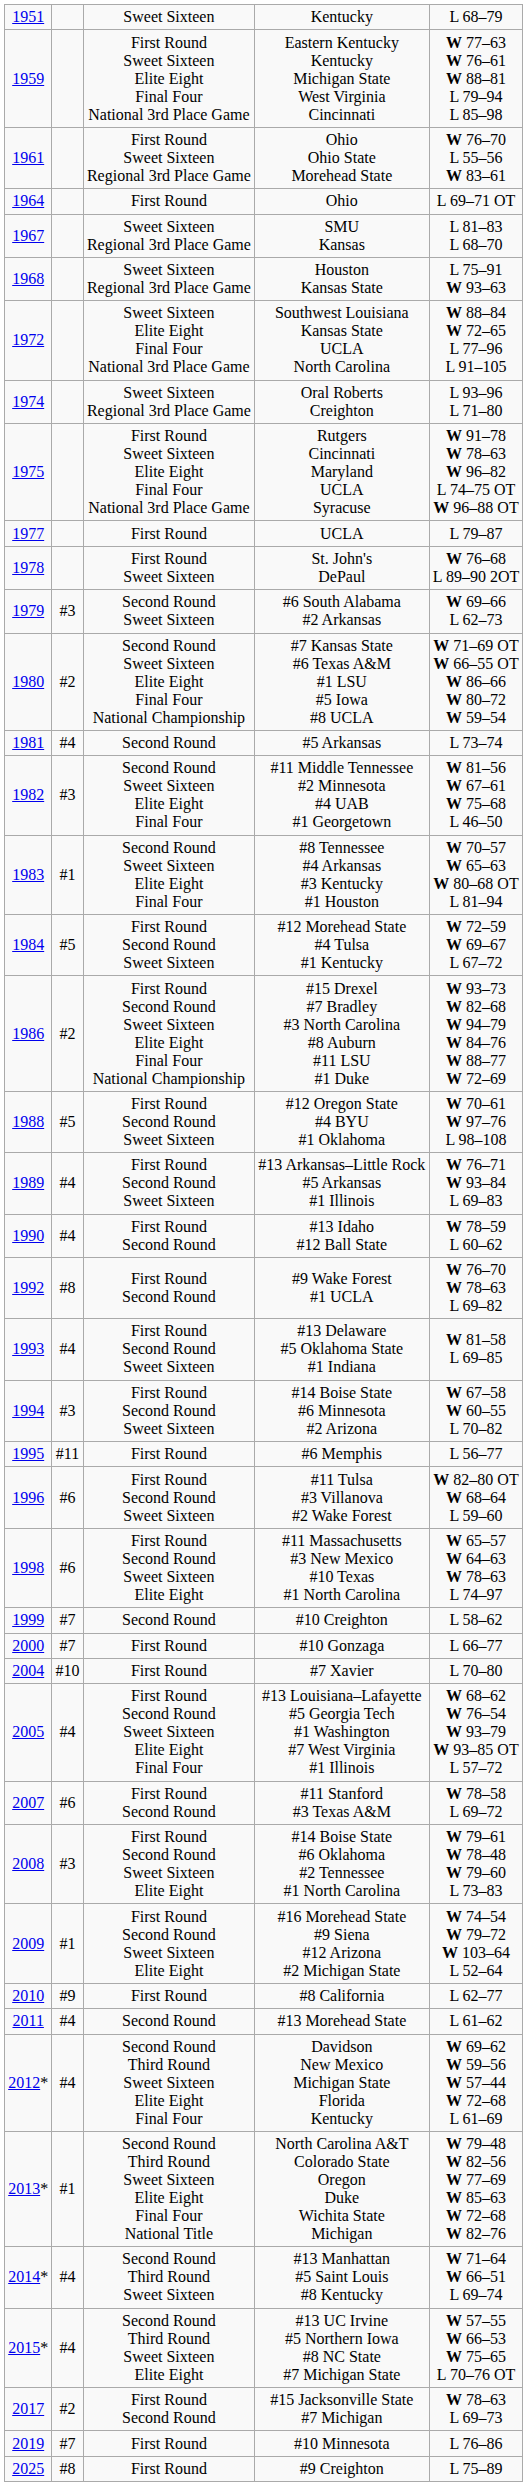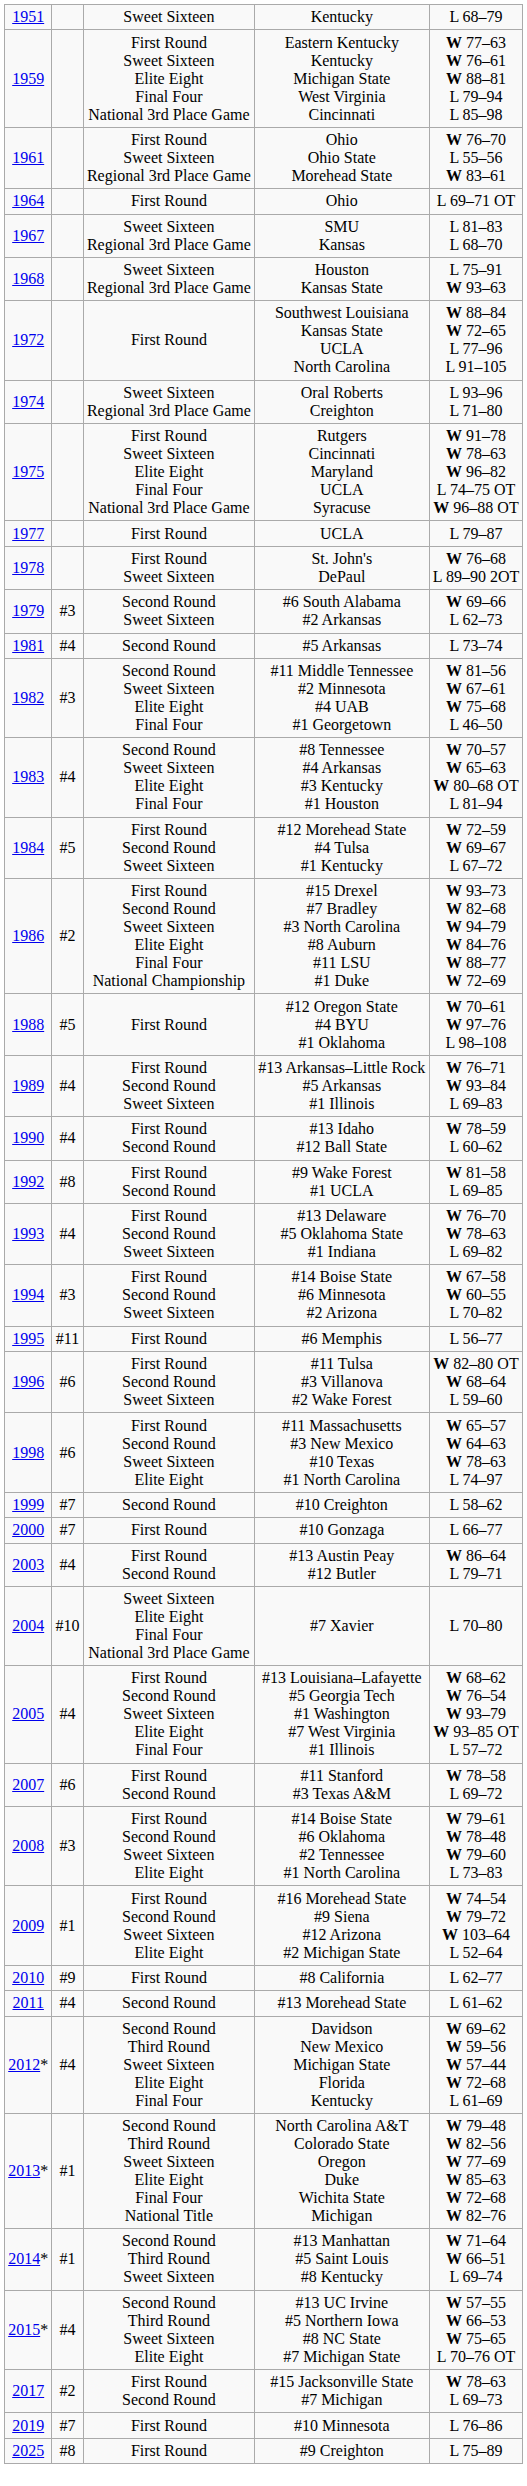 <table class="wikitable">
 <tr style="text-align:center;">
 <td><a href='#'>1951</a></td>
 <td></td>
 <td>Sweet Sixteen</td>
 <td>Kentucky</td>
 <td>L 68–79</td>
 </tr>
 <tr style="text-align:center;">
 <td><a href='#'>1959</a></td>
 <td></td>
 <td>First Round<br>Sweet Sixteen<br>Elite Eight<br>Final Four<br>National 3rd Place Game</td>
 <td>Eastern Kentucky<br>Kentucky<br>Michigan State<br>West Virginia<br>Cincinnati</td>
 <td><strong>W</strong> 77–63<br><strong>W</strong> 76–61<br><strong>W</strong> 88–81<br>L 79–94<br>L 85–98</td>
 </tr>
 <tr style="text-align:center;">
 <td><a href='#'>1961</a></td>
 <td></td>
 <td>First Round<br>Sweet Sixteen<br>Regional 3rd Place Game</td>
 <td>Ohio<br>Ohio State<br>Morehead State</td>
 <td><strong>W</strong> 76–70<br>L 55–56<br><strong>W</strong> 83–61</td>
 </tr>
 <tr style="text-align:center;">
 <td><a href='#'>1964</a></td>
 <td></td>
 <td>First Round</td>
 <td>Ohio</td>
 <td>L 69–71 OT</td>
 </tr>
 <tr style="text-align:center;">
 <td><a href='#'>1967</a></td>
 <td></td>
 <td>Sweet Sixteen<br>Regional 3rd Place Game</td>
 <td>SMU<br>Kansas</td>
 <td>L 81–83<br>L 68–70</td>
 </tr>
 <tr style="text-align:center;">
 <td><a href='#'>1968</a></td>
 <td></td>
 <td>Sweet Sixteen<br>Regional 3rd Place Game</td>
 <td>Houston<br>Kansas State</td>
 <td>L 75–91<br><strong>W</strong> 93–63</td>
 </tr>
 <tr style="text-align:center;">
 <td><a href='#'>1972</a></td>
 <td></td>
-<td>Sweet Sixteen<br>Elite Eight<br>Final Four<br>National 3rd Place Game</td>
+<td>First Round</td>
 <td>Southwest Louisiana<br>Kansas State<br>UCLA<br>North Carolina</td>
 <td><strong>W</strong> 88–84<br><strong>W</strong> 72–65<br>L 77–96<br>L 91–105</td>
 </tr>
 <tr style="text-align:center;">
 <td><a href='#'>1974</a></td>
 <td></td>
 <td>Sweet Sixteen<br>Regional 3rd Place Game</td>
 <td>Oral Roberts<br>Creighton</td>
 <td>L 93–96<br>L 71–80</td>
 </tr>
 <tr style="text-align:center;">
 <td><a href='#'>1975</a></td>
 <td></td>
 <td>First Round<br>Sweet Sixteen<br>Elite Eight<br>Final Four<br>National 3rd Place Game</td>
 <td>Rutgers<br>Cincinnati<br>Maryland<br>UCLA<br>Syracuse</td>
 <td><strong>W</strong> 91–78<br><strong>W</strong> 78–63<br><strong>W</strong> 96–82<br>L 74–75 OT<br><strong>W</strong> 96–88 OT</td>
 </tr>
 <tr style="text-align:center;">
 <td><a href='#'>1977</a></td>
 <td></td>
 <td>First Round</td>
 <td>UCLA</td>
 <td>L 79–87</td>
 </tr>
 <tr style="text-align:center;">
 <td><a href='#'>1978</a></td>
 <td></td>
 <td>First Round<br>Sweet Sixteen</td>
 <td>St. John's<br>DePaul</td>
 <td><strong>W</strong> 76–68<br>L 89–90 2OT</td>
 </tr>
 <tr style="text-align:center;">
 <td><a href='#'>1979</a></td>
 <td>#3</td>
 <td>Second Round<br>Sweet Sixteen</td>
 <td>#6 South Alabama<br>#2 Arkansas</td>
 <td><strong>W</strong> 69–66<br>L 62–73</td>
 </tr>
 <tr style="text-align:center;">
-<td><a href='#'>1980</a></td>
-<td>#2</td>
-<td>Second Round<br>Sweet Sixteen<br>Elite Eight<br>Final Four<br>National Championship</td>
-<td>#7 Kansas State<br>#6 Texas A&M<br>#1 LSU<br>#5 Iowa<br>#8 UCLA</td>
-<td><strong>W</strong> 71–69 OT<br><strong>W</strong> 66–55 OT<br><strong>W</strong> 86–66<br><strong>W</strong> 80–72<br><strong>W</strong> 59–54</td>
-</tr>
-<tr style="text-align:center;">
 <td><a href='#'>1981</a></td>
 <td>#4</td>
 <td>Second Round</td>
 <td>#5 Arkansas</td>
 <td>L 73–74</td>
 </tr>
 <tr style="text-align:center;">
 <td><a href='#'>1982</a></td>
 <td>#3</td>
 <td>Second Round<br>Sweet Sixteen<br>Elite Eight<br>Final Four</td>
 <td>#11 Middle Tennessee<br>#2 Minnesota<br>#4 UAB<br>#1 Georgetown</td>
 <td><strong>W</strong> 81–56<br><strong>W</strong> 67–61<br><strong>W</strong> 75–68<br>L 46–50</td>
 </tr>
 <tr style="text-align:center;">
 <td><a href='#'>1983</a></td>
-<td>#1</td>
+<td>#4</td>
 <td>Second Round<br>Sweet Sixteen<br>Elite Eight<br>Final Four</td>
 <td>#8 Tennessee<br>#4 Arkansas<br>#3 Kentucky<br>#1 Houston</td>
 <td><strong>W</strong> 70–57<br><strong>W</strong> 65–63<br><strong>W</strong> 80–68 OT<br>L 81–94</td>
 </tr>
 <tr style="text-align:center;">
 <td><a href='#'>1984</a></td>
 <td>#5</td>
 <td>First Round<br>Second Round<br>Sweet Sixteen</td>
 <td>#12 Morehead State<br>#4 Tulsa<br>#1 Kentucky</td>
 <td><strong>W</strong> 72–59<br><strong>W</strong> 69–67<br>L 67–72</td>
 </tr>
 <tr style="text-align:center;">
 <td><a href='#'>1986</a></td>
 <td>#2</td>
 <td>First Round<br>Second Round<br>Sweet Sixteen<br>Elite Eight<br>Final Four<br>National Championship</td>
 <td>#15 Drexel<br>#7 Bradley<br>#3 North Carolina<br>#8 Auburn<br>#11 LSU<br>#1 Duke</td>
 <td><strong>W</strong> 93–73<br><strong>W</strong> 82–68<br><strong>W</strong> 94–79<br><strong>W</strong> 84–76<br><strong>W</strong> 88–77<br><strong>W</strong> 72–69</td>
 </tr>
 <tr style="text-align:center;">
 <td><a href='#'>1988</a></td>
 <td>#5</td>
-<td>First Round<br>Second Round<br>Sweet Sixteen</td>
+<td>First Round</td>
 <td>#12 Oregon State<br>#4 BYU<br>#1 Oklahoma</td>
 <td><strong>W</strong> 70–61<br><strong>W</strong> 97–76<br>L 98–108</td>
 </tr>
 <tr style="text-align:center;">
 <td><a href='#'>1989</a></td>
 <td>#4</td>
 <td>First Round<br>Second Round<br>Sweet Sixteen</td>
 <td>#13 Arkansas–Little Rock<br>#5 Arkansas<br>#1 Illinois</td>
 <td><strong>W</strong> 76–71<br><strong>W</strong> 93–84<br>L 69–83</td>
 </tr>
 <tr style="text-align:center;">
 <td><a href='#'>1990</a></td>
 <td>#4</td>
 <td>First Round<br>Second Round</td>
 <td>#13 Idaho<br>#12 Ball State</td>
 <td><strong>W</strong> 78–59<br>L 60–62</td>
 </tr>
 <tr style="text-align:center;">
 <td><a href='#'>1992</a></td>
 <td>#8</td>
 <td>First Round<br>Second Round</td>
 <td>#9 Wake Forest<br>#1 UCLA</td>
-<td><strong>W</strong> 76–70<br><strong>W</strong> 78–63<br>L 69–82</td>
+<td><strong>W</strong> 81–58<br>L 69–85</td>
 </tr>
 <tr style="text-align:center;">
 <td><a href='#'>1993</a></td>
 <td>#4</td>
 <td>First Round<br>Second Round<br>Sweet Sixteen</td>
 <td>#13 Delaware<br>#5 Oklahoma State<br>#1 Indiana</td>
-<td><strong>W</strong> 81–58<br>L 69–85</td>
+<td><strong>W</strong> 76–70<br><strong>W</strong> 78–63<br>L 69–82</td>
 </tr>
 <tr style="text-align:center;">
 <td><a href='#'>1994</a></td>
 <td>#3</td>
 <td>First Round<br>Second Round<br>Sweet Sixteen</td>
 <td>#14 Boise State<br>#6 Minnesota<br>#2 Arizona</td>
 <td><strong>W</strong> 67–58<br><strong>W</strong> 60–55<br>L 70–82</td>
 </tr>
 <tr style="text-align:center;">
 <td><a href='#'>1995</a></td>
 <td>#11</td>
 <td>First Round</td>
 <td>#6 Memphis</td>
 <td>L 56–77</td>
 </tr>
 <tr style="text-align:center;">
 <td><a href='#'>1996</a></td>
 <td>#6</td>
 <td>First Round<br>Second Round<br>Sweet Sixteen</td>
 <td>#11 Tulsa<br>#3 Villanova<br>#2 Wake Forest</td>
 <td><strong>W</strong> 82–80 OT<br><strong>W</strong> 68–64<br>L 59–60</td>
 </tr>
 <tr style="text-align:center;">
 <td><a href='#'>1998</a></td>
 <td>#6</td>
 <td>First Round<br>Second Round<br>Sweet Sixteen<br>Elite Eight</td>
 <td>#11 Massachusetts<br>#3 New Mexico<br>#10 Texas<br>#1 North Carolina</td>
 <td><strong>W</strong> 65–57<br><strong>W</strong> 64–63<br><strong>W</strong> 78–63<br>L 74–97</td>
 </tr>
 <tr style="text-align:center;">
 <td><a href='#'>1999</a></td>
 <td>#7</td>
 <td>Second Round</td>
 <td>#10 Creighton</td>
 <td>L 58–62</td>
 </tr>
 <tr style="text-align:center;">
 <td><a href='#'>2000</a></td>
 <td>#7</td>
 <td>First Round</td>
 <td>#10 Gonzaga</td>
 <td>L 66–77</td>
 </tr>
 <tr style="text-align:center;">
+<td><a href='#'>2003</a></td>
+<td>#4</td>
+<td>First Round<br>Second Round</td>
+<td>#13 Austin Peay<br>#12 Butler</td>
+<td><strong>W</strong> 86–64<br>L 79–71</td>
+</tr>
+<tr style="text-align:center;">
 <td><a href='#'>2004</a></td>
 <td>#10</td>
-<td>First Round</td>
+<td>Sweet Sixteen<br>Elite Eight<br>Final Four<br>National 3rd Place Game</td>
 <td>#7 Xavier</td>
 <td>L 70–80</td>
 </tr>
 <tr style="text-align:center;">
 <td><a href='#'>2005</a></td>
 <td>#4</td>
 <td>First Round<br>Second Round<br>Sweet Sixteen<br>Elite Eight<br>Final Four</td>
 <td>#13 Louisiana–Lafayette<br>#5 Georgia Tech<br>#1 Washington<br>#7 West Virginia<br>#1 Illinois</td>
 <td><strong>W</strong> 68–62<br><strong>W</strong> 76–54<br><strong>W</strong> 93–79<br><strong>W</strong> 93–85 OT<br>L 57–72</td>
 </tr>
 <tr style="text-align:center;">
 <td><a href='#'>2007</a></td>
 <td>#6</td>
 <td>First Round<br>Second Round</td>
 <td>#11 Stanford<br>#3 Texas A&M</td>
 <td><strong>W</strong> 78–58<br>L 69–72</td>
 </tr>
 <tr style="text-align:center;">
 <td><a href='#'>2008</a></td>
 <td>#3</td>
 <td>First Round<br>Second Round<br>Sweet Sixteen<br>Elite Eight</td>
 <td>#14 Boise State<br>#6 Oklahoma<br>#2 Tennessee<br>#1 North Carolina</td>
 <td><strong>W</strong> 79–61<br><strong>W</strong> 78–48<br><strong>W</strong> 79–60<br>L 73–83</td>
 </tr>
 <tr style="text-align:center;">
 <td><a href='#'>2009</a></td>
 <td>#1</td>
 <td>First Round<br>Second Round<br>Sweet Sixteen<br>Elite Eight</td>
 <td>#16 Morehead State<br>#9 Siena<br>#12 Arizona<br>#2 Michigan State</td>
 <td><strong>W</strong> 74–54<br><strong>W</strong> 79–72<br><strong>W</strong> 103–64<br>L 52–64</td>
 </tr>
 <tr style="text-align:center;">
 <td><a href='#'>2010</a></td>
 <td>#9</td>
 <td>First Round</td>
 <td>#8 California</td>
 <td>L 62–77</td>
 </tr>
 <tr style="text-align:center;">
 <td><a href='#'>2011</a></td>
 <td>#4</td>
 <td>Second Round</td>
 <td>#13 Morehead State</td>
 <td>L 61–62</td>
 </tr>
 <tr style="text-align:center;">
 <td><a href='#'>2012</a>*</td>
 <td>#4</td>
 <td>Second Round<br>Third Round<br>Sweet Sixteen<br> Elite Eight<br> Final Four</td>
 <td>Davidson <br>New Mexico<br>Michigan State<br>Florida<br>Kentucky</td>
 <td><strong> W</strong> 69–62<br><strong> W</strong> 59–56<br><strong> W</strong> 57–44<br><strong> W</strong> 72–68<br> L 61–69</td>
 </tr>
 <tr style="text-align:center;">
 <td><a href='#'>2013</a>*</td>
 <td>#1</td>
 <td>Second Round<br>Third Round<br>Sweet Sixteen<br> Elite Eight<br> Final Four<br> National Title</td>
 <td>North Carolina A&T <br>Colorado State<br>Oregon<br>Duke<br>Wichita State<br>Michigan</td>
 <td><strong> W</strong> 79–48<br><strong> W</strong> 82–56<br><strong> W</strong> 77–69<br><strong> W</strong> 85–63<br><strong> W</strong> 72–68<br><strong> W</strong> 82–76</td>
 </tr>
 <tr style="text-align:center;">
 <td><a href='#'>2014</a>*</td>
-<td>#4</td>
+<td>#1</td>
 <td>Second Round<br>Third Round<br>Sweet Sixteen</td>
 <td>#13 Manhattan<br>#5 Saint Louis<br>#8 Kentucky</td>
 <td><strong> W</strong> 71–64<br><strong> W</strong> 66–51<br> L 69–74</td>
 </tr>
 <tr style="text-align:center;">
 <td><a href='#'>2015</a>*</td>
 <td>#4</td>
 <td>Second Round<br>Third Round<br>Sweet Sixteen<br>Elite Eight</td>
 <td>#13 UC Irvine<br>#5 Northern Iowa<br>#8 NC State<br>#7 Michigan State</td>
 <td><strong> W</strong> 57–55<br><strong> W</strong> 66–53<br><strong> W</strong> 75–65<br> L 70–76 OT</td>
 </tr>
 <tr style="text-align:center;">
 <td><a href='#'>2017</a></td>
 <td>#2</td>
 <td>First Round<br>Second Round</td>
 <td>#15 Jacksonville State<br>#7 Michigan</td>
 <td><strong>W</strong> 78–63<br>L 69–73</td>
 </tr>
 <tr style="text-align:center;">
 <td><a href='#'>2019</a></td>
 <td>#7</td>
 <td>First Round</td>
 <td>#10 Minnesota</td>
 <td>L 76–86</td>
 </tr>
 <tr style="text-align:center;">
 <td><a href='#'>2025</a></td>
 <td>#8</td>
 <td>First Round</td>
 <td>#9 Creighton</td>
 <td>L 75–89</td>
 </tr>
 </table>
